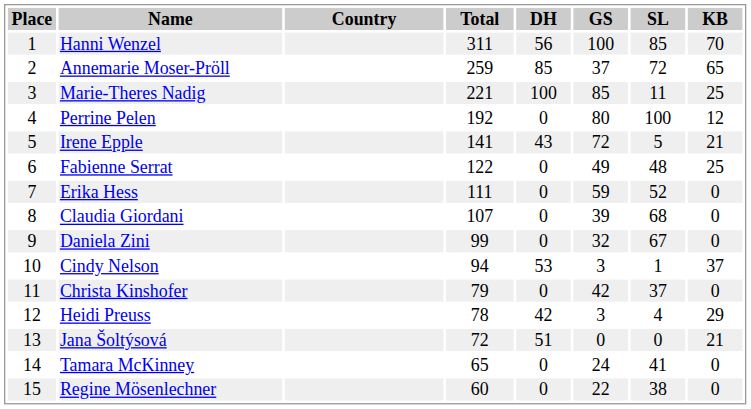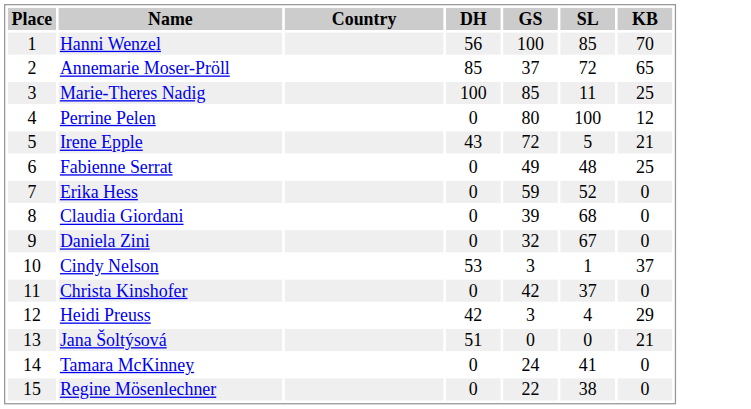 <table border="0" style="border: 1px solid #999; background-color:#FFFFFF; text-align:center; font-size:86%; line-height:15px;">
 <tr align="center" bgcolor="#CCCCCC">
 <th width=35>Place</th>
 <th width=170>Name</th>
 <th width=120>Country</th>
-<th width=50>Total</th>
 <th width=40>DH</th>
 <th width=40>GS</th>
 <th width=40>SL</th>
 <th width=40>KB</th>
 </tr>
 <tr bgcolor="#EFEFEF">
 <td>1</td>
 <td align="left"><a href='#'>Hanni Wenzel</a></td>
 <td align="left"></td>
-<td>311</td>
 <td>56</td>
 <td>100</td>
 <td>85</td>
 <td>70</td>
 </tr>
 <tr>
 <td>2</td>
 <td align="left"><a href='#'>Annemarie Moser-Pröll</a></td>
 <td align="left"></td>
-<td>259</td>
 <td>85</td>
 <td>37</td>
 <td>72</td>
 <td>65</td>
 </tr>
 <tr bgcolor="#EFEFEF">
 <td>3</td>
 <td align="left"><a href='#'>Marie-Theres Nadig</a></td>
 <td align="left"></td>
-<td>221</td>
 <td>100</td>
 <td>85</td>
 <td>11</td>
 <td>25</td>
 </tr>
 <tr>
 <td>4</td>
 <td align="left"><a href='#'>Perrine Pelen</a></td>
 <td align="left"></td>
-<td>192</td>
 <td>0</td>
 <td>80</td>
 <td>100</td>
 <td>12</td>
 </tr>
 <tr bgcolor="#EFEFEF">
 <td>5</td>
 <td align="left"><a href='#'>Irene Epple</a></td>
 <td align="left"></td>
-<td>141</td>
 <td>43</td>
 <td>72</td>
 <td>5</td>
 <td>21</td>
 </tr>
 <tr>
 <td>6</td>
 <td align="left"><a href='#'>Fabienne Serrat</a></td>
 <td align="left"></td>
-<td>122</td>
 <td>0</td>
 <td>49</td>
 <td>48</td>
 <td>25</td>
 </tr>
 <tr bgcolor="#EFEFEF">
 <td>7</td>
 <td align="left"><a href='#'>Erika Hess</a></td>
 <td align="left"></td>
-<td>111</td>
 <td>0</td>
 <td>59</td>
 <td>52</td>
 <td>0</td>
 </tr>
 <tr>
 <td>8</td>
 <td align="left"><a href='#'>Claudia Giordani</a></td>
 <td align="left"></td>
-<td>107</td>
 <td>0</td>
 <td>39</td>
 <td>68</td>
 <td>0</td>
 </tr>
 <tr bgcolor="#EFEFEF">
 <td>9</td>
 <td align="left"><a href='#'>Daniela Zini</a></td>
 <td align="left"></td>
-<td>99</td>
 <td>0</td>
 <td>32</td>
 <td>67</td>
 <td>0</td>
 </tr>
 <tr>
 <td>10</td>
 <td align="left"><a href='#'>Cindy Nelson</a></td>
 <td align="left"></td>
-<td>94</td>
 <td>53</td>
 <td>3</td>
 <td>1</td>
 <td>37</td>
 </tr>
 <tr bgcolor="#EFEFEF">
 <td>11</td>
 <td align="left"><a href='#'>Christa Kinshofer</a></td>
 <td align="left"></td>
-<td>79</td>
 <td>0</td>
 <td>42</td>
 <td>37</td>
 <td>0</td>
 </tr>
 <tr>
 <td>12</td>
 <td align="left"><a href='#'>Heidi Preuss</a></td>
 <td align="left"></td>
-<td>78</td>
 <td>42</td>
 <td>3</td>
 <td>4</td>
 <td>29</td>
 </tr>
 <tr bgcolor="#EFEFEF">
 <td>13</td>
 <td align="left"><a href='#'>Jana Šoltýsová</a></td>
 <td align="left"></td>
-<td>72</td>
 <td>51</td>
 <td>0</td>
 <td>0</td>
 <td>21</td>
 </tr>
 <tr>
 <td>14</td>
 <td align="left"><a href='#'>Tamara McKinney</a></td>
 <td align="left"></td>
-<td>65</td>
 <td>0</td>
 <td>24</td>
 <td>41</td>
 <td>0</td>
 </tr>
 <tr bgcolor="#EFEFEF">
 <td>15</td>
 <td align="left"><a href='#'>Regine Mösenlechner</a></td>
 <td align="left"></td>
-<td>60</td>
 <td>0</td>
 <td>22</td>
 <td>38</td>
 <td>0</td>
 </tr>
 </table>
